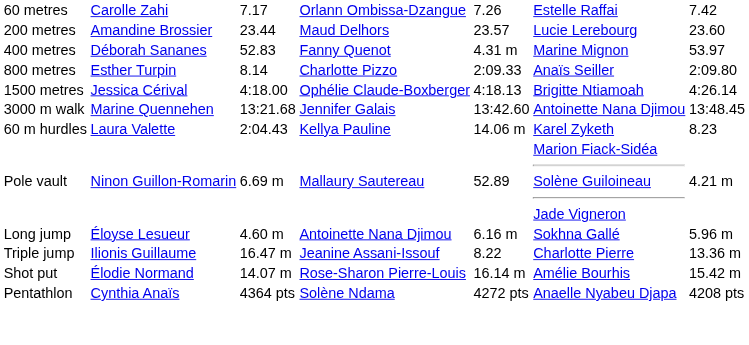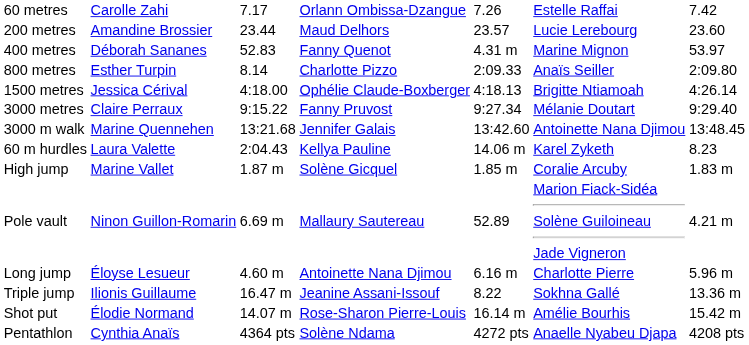 <table>
 <tr>
 <td>60 metres</td>
 <td><a href='#'>Carolle Zahi</a></td>
 <td>7.17</td>
 <td><a href='#'>Orlann Ombissa-Dzangue</a></td>
 <td>7.26</td>
 <td><a href='#'>Estelle Raffai</a></td>
 <td>7.42</td>
 </tr>
 <tr>
 <td>200 metres</td>
 <td><a href='#'>Amandine Brossier</a></td>
 <td>23.44</td>
 <td><a href='#'>Maud Delhors</a></td>
 <td>23.57</td>
 <td><a href='#'>Lucie Lerebourg</a></td>
 <td>23.60</td>
 </tr>
 <tr>
 <td>400 metres</td>
 <td><a href='#'>Déborah Sananes</a></td>
 <td>52.83</td>
 <td><a href='#'>Fanny Quenot</a></td>
 <td>4.31 m</td>
 <td><a href='#'>Marine Mignon</a></td>
 <td>53.97</td>
 </tr>
 <tr>
 <td>800 metres</td>
 <td><a href='#'>Esther Turpin</a></td>
 <td>8.14</td>
 <td><a href='#'>Charlotte Pizzo</a></td>
 <td>2:09.33</td>
 <td><a href='#'>Anaïs Seiller</a></td>
 <td>2:09.80</td>
 </tr>
 <tr>
 <td>1500 metres</td>
 <td><a href='#'>Jessica Cérival</a></td>
 <td>4:18.00</td>
 <td><a href='#'>Ophélie Claude-Boxberger</a></td>
 <td>4:18.13</td>
 <td><a href='#'>Brigitte Ntiamoah</a></td>
 <td>4:26.14</td>
 </tr>
 <tr>
+<td>3000 metres</td>
+<td><a href='#'>Claire Perraux</a></td>
+<td>9:15.22</td>
+<td><a href='#'>Fanny Pruvost</a></td>
+<td>9:27.34</td>
+<td><a href='#'>Mélanie Doutart</a></td>
+<td>9:29.40</td>
+</tr>
+<tr>
 <td>3000 m walk</td>
 <td><a href='#'>Marine Quennehen</a></td>
 <td>13:21.68</td>
 <td><a href='#'>Jennifer Galais</a></td>
 <td>13:42.60</td>
 <td><a href='#'>Antoinette Nana Djimou</a></td>
 <td>13:48.45</td>
 </tr>
 <tr>
 <td>60 m hurdles</td>
 <td><a href='#'>Laura Valette</a></td>
 <td>2:04.43</td>
 <td><a href='#'>Kellya Pauline</a></td>
 <td>14.06 m</td>
 <td><a href='#'>Karel Zyketh</a></td>
 <td>8.23</td>
 </tr>
 <tr>
+<td>High jump</td>
+<td><a href='#'>Marine Vallet</a></td>
+<td>1.87 m</td>
+<td><a href='#'>Solène Gicquel</a></td>
+<td>1.85 m</td>
+<td><a href='#'>Coralie Arcuby</a></td>
+<td>1.83 m</td>
+</tr>
+<tr>
 <td>Pole vault</td>
 <td><a href='#'>Ninon Guillon-Romarin</a></td>
 <td>6.69 m</td>
 <td><a href='#'>Mallaury Sautereau</a></td>
 <td>52.89</td>
 <td><a href='#'>Marion Fiack-Sidéa</a><hr><a href='#'>Solène Guiloineau</a><hr><a href='#'>Jade Vigneron</a></td>
 <td>4.21 m</td>
 </tr>
 <tr>
 <td>Long jump</td>
 <td><a href='#'>Éloyse Lesueur</a></td>
 <td>4.60 m</td>
 <td><a href='#'>Antoinette Nana Djimou</a></td>
 <td>6.16 m</td>
-<td><a href='#'>Sokhna Gallé</a></td>
+<td><a href='#'>Charlotte Pierre</a></td>
 <td>5.96 m</td>
 </tr>
 <tr>
 <td>Triple jump</td>
 <td><a href='#'>Ilionis Guillaume</a></td>
 <td>16.47 m</td>
 <td><a href='#'>Jeanine Assani-Issouf</a></td>
 <td>8.22</td>
-<td><a href='#'>Charlotte Pierre</a></td>
+<td><a href='#'>Sokhna Gallé</a></td>
 <td>13.36 m</td>
 </tr>
 <tr>
 <td>Shot put</td>
 <td><a href='#'>Élodie Normand</a></td>
 <td>14.07 m</td>
 <td><a href='#'>Rose-Sharon Pierre-Louis</a></td>
 <td>16.14 m</td>
 <td><a href='#'>Amélie Bourhis</a></td>
 <td>15.42 m</td>
 </tr>
 <tr>
 <td>Pentathlon</td>
 <td><a href='#'>Cynthia Anaïs</a></td>
 <td>4364 pts</td>
 <td><a href='#'>Solène Ndama</a></td>
 <td>4272 pts</td>
 <td><a href='#'>Anaelle Nyabeu Djapa</a></td>
 <td>4208 pts</td>
 </tr>
 </table>
